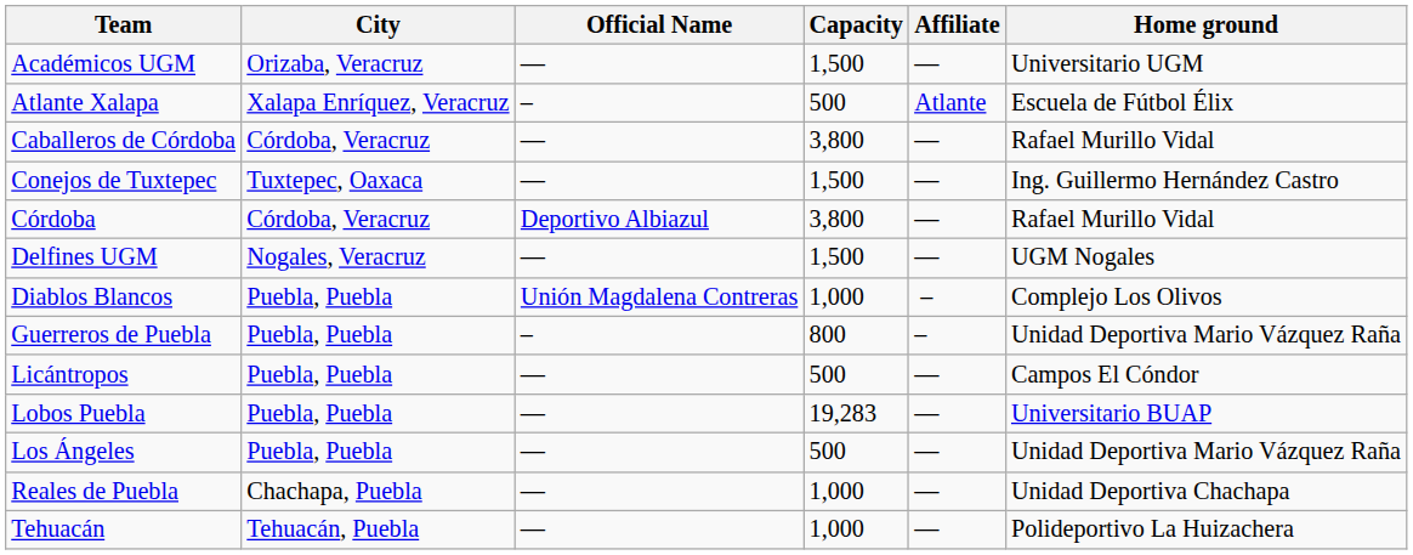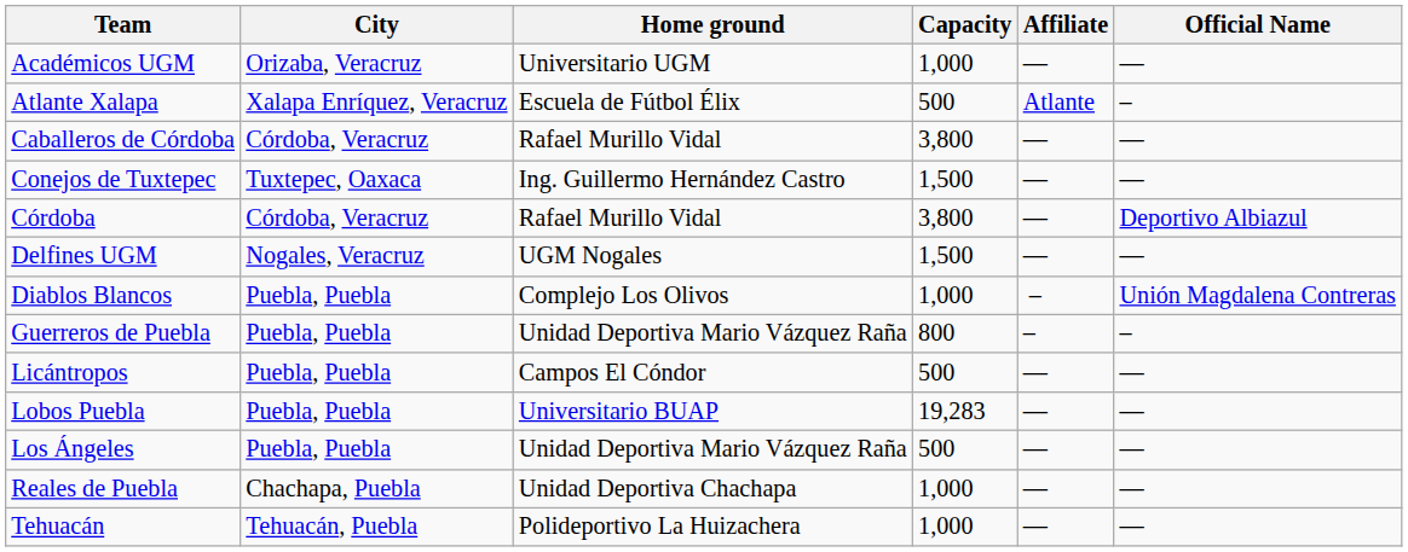 <table class="wikitable sortable">
 <tr>
 <th>Team</th>
 <th>City</th>
-<th>Official Name</th>
+<th>Home ground</th>
 <th>Capacity</th>
 <th>Affiliate</th>
-<th>Home ground</th>
+<th>Official Name</th>
 </tr>
 <tr>
 <td><a href='#'>Académicos UGM</a></td>
 <td><a href='#'>Orizaba</a>, <a href='#'>Veracruz</a></td>
+<td>Universitario UGM</td>
+<td>1,000</td>
 <td>—</td>
-<td>1,500</td>
 <td>—</td>
-<td>Universitario UGM</td>
 </tr>
 <tr>
 <td><a href='#'>Atlante Xalapa</a></td>
 <td><a href='#'>Xalapa Enríquez</a>, <a href='#'>Veracruz</a></td>
-<td>–</td>
+<td>Escuela de Fútbol Élix</td>
 <td>500</td>
 <td><a href='#'>Atlante</a></td>
-<td>Escuela de Fútbol Élix</td>
+<td>–</td>
 </tr>
 <tr>
 <td><a href='#'>Caballeros de Córdoba</a></td>
 <td><a href='#'>Córdoba</a>, <a href='#'>Veracruz</a></td>
-<td>—</td>
+<td>Rafael Murillo Vidal</td>
 <td>3,800</td>
 <td>—</td>
-<td>Rafael Murillo Vidal</td>
+<td>—</td>
 </tr>
 <tr>
 <td><a href='#'>Conejos de Tuxtepec</a></td>
 <td><a href='#'>Tuxtepec</a>, <a href='#'>Oaxaca</a></td>
-<td>—</td>
+<td>Ing. Guillermo Hernández Castro</td>
 <td>1,500</td>
 <td>—</td>
-<td>Ing. Guillermo Hernández Castro</td>
+<td>—</td>
 </tr>
 <tr>
 <td><a href='#'>Córdoba</a></td>
 <td><a href='#'>Córdoba</a>, <a href='#'>Veracruz</a></td>
-<td><a href='#'>Deportivo Albiazul</a></td>
+<td>Rafael Murillo Vidal</td>
 <td>3,800</td>
 <td>—</td>
-<td>Rafael Murillo Vidal</td>
+<td><a href='#'>Deportivo Albiazul</a></td>
 </tr>
 <tr>
 <td><a href='#'>Delfines UGM</a></td>
 <td><a href='#'>Nogales</a>, <a href='#'>Veracruz</a></td>
-<td>—</td>
+<td>UGM Nogales</td>
 <td>1,500</td>
 <td>—</td>
-<td>UGM Nogales</td>
+<td>—</td>
 </tr>
 <tr>
 <td><a href='#'>Diablos Blancos</a></td>
 <td><a href='#'>Puebla</a>, <a href='#'>Puebla</a></td>
-<td><a href='#'>Unión Magdalena Contreras</a></td>
+<td>Complejo Los Olivos</td>
 <td>1,000</td>
 <td> – </td>
-<td>Complejo Los Olivos</td>
+<td><a href='#'>Unión Magdalena Contreras</a></td>
 </tr>
 <tr>
 <td><a href='#'>Guerreros de Puebla</a></td>
 <td><a href='#'>Puebla</a>, <a href='#'>Puebla</a></td>
-<td>–</td>
+<td>Unidad Deportiva Mario Vázquez Raña</td>
 <td>800</td>
 <td>–</td>
-<td>Unidad Deportiva Mario Vázquez Raña</td>
+<td>–</td>
 </tr>
 <tr>
 <td><a href='#'>Licántropos</a></td>
 <td><a href='#'>Puebla</a>, <a href='#'>Puebla</a></td>
-<td>—</td>
+<td>Campos El Cóndor</td>
 <td>500</td>
 <td>—</td>
-<td>Campos El Cóndor</td>
+<td>—</td>
 </tr>
 <tr>
 <td><a href='#'>Lobos Puebla</a></td>
 <td><a href='#'>Puebla</a>, <a href='#'>Puebla</a></td>
-<td>—</td>
+<td><a href='#'>Universitario BUAP</a></td>
 <td>19,283</td>
 <td>—</td>
-<td><a href='#'>Universitario BUAP</a></td>
+<td>—</td>
 </tr>
 <tr>
 <td><a href='#'>Los Ángeles</a></td>
 <td><a href='#'>Puebla</a>, <a href='#'>Puebla</a></td>
-<td>—</td>
+<td>Unidad Deportiva Mario Vázquez Raña</td>
 <td>500</td>
 <td>—</td>
-<td>Unidad Deportiva Mario Vázquez Raña</td>
+<td>—</td>
 </tr>
 <tr>
 <td><a href='#'>Reales de Puebla</a></td>
 <td>Chachapa, <a href='#'>Puebla</a></td>
-<td>—</td>
+<td>Unidad Deportiva Chachapa</td>
 <td>1,000</td>
 <td>—</td>
-<td>Unidad Deportiva Chachapa</td>
+<td>—</td>
 </tr>
 <tr>
 <td><a href='#'>Tehuacán</a></td>
 <td><a href='#'>Tehuacán</a>, <a href='#'>Puebla</a></td>
-<td>—</td>
+<td>Polideportivo La Huizachera</td>
 <td>1,000</td>
 <td>—</td>
-<td>Polideportivo La Huizachera</td>
+<td>—</td>
 </tr>
 </table>
